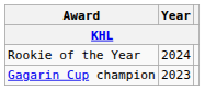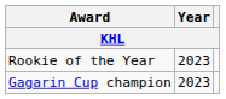 <table class="wikitable">
 <tr>
 <th>Award</th>
 <th>Year</th>
 <th></th>
 </tr>
 <tr>
 <th colspan="3"><a href='#'>KHL</a></th>
 </tr>
 <tr>
 <td>Rookie of the Year</td>
-<td>2024</td>
+<td>2023</td>
 <td></td>
 </tr>
 <tr>
 <td><a href='#'>Gagarin Cup</a> champion</td>
 <td>2023</td>
 <td></td>
 </tr>
 </table>
